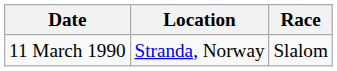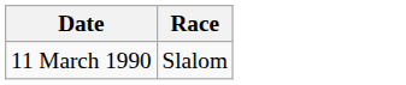 <table class="wikitable">
 <tr>
 <th>Date</th>
-<th>Location</th>
 <th>Race</th>
 </tr>
 <tr>
 <td>11 March 1990</td>
-<td> <a href='#'>Stranda</a>, Norway</td>
 <td>Slalom</td>
 </tr>
 </table>
